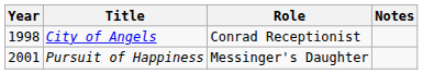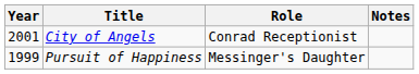 <table class="wikitable sortable">
 <tr>
 <th>Year</th>
 <th>Title</th>
 <th>Role</th>
 <th class="unsortable">Notes</th>
 </tr>
 <tr>
-<td>1998</td>
+<td>2001</td>
 <td><em><a href='#'>City of Angels</a></em></td>
 <td>Conrad Receptionist</td>
 <td></td>
 </tr>
 <tr>
-<td>2001</td>
+<td>1999</td>
 <td><em>Pursuit of Happiness</em></td>
 <td>Messinger's Daughter</td>
 <td></td>
 </tr>
 </table>
